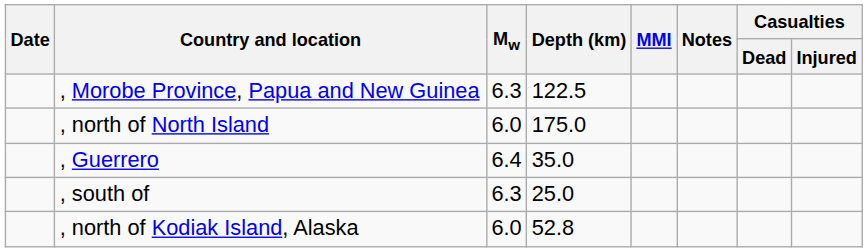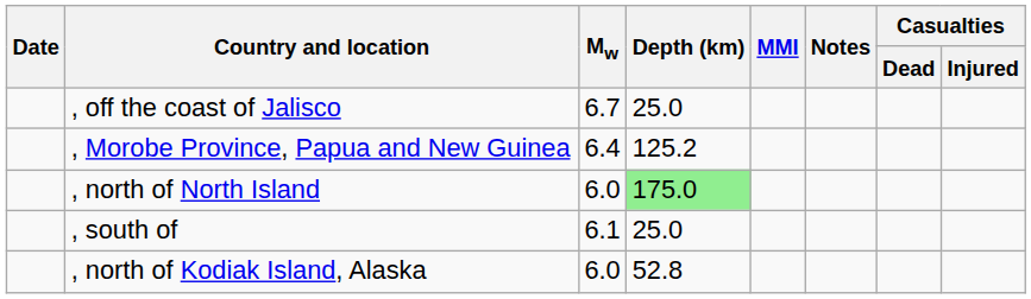 <table class="wikitable sortable sort-under" style="border:1px black; margin-left:1em;">
 <tr>
 <th rowspan="2"><small>Date</small></th>
 <th rowspan="2" style="width: 310px"><small>Country and location</small></th>
 <th rowspan="2"><small>M<sub>w</sub></small></th>
 <th rowspan="2"><small>Depth (km)</small></th>
 <th rowspan="2"><small><a href='#'>MMI</a></small></th>
 <th rowspan="2" class="unsortable"><small>Notes</small></th>
 <th colspan="2"><small>Casualties</small></th>
 </tr>
 <tr>
 <th><small>Dead</small></th>
 <th><small>Injured</small></th>
 </tr>
 <tr>
 <td></td>
+<td>, off the coast of <a href='#'>Jalisco</a></td>
+<td>6.7</td>
+<td>25.0</td>
+<td></td>
+<td></td>
+<td></td>
+<td></td>
+</tr>
+<tr>
+<td></td>
 <td>, <a href='#'>Morobe Province</a>, <a href='#'>Papua and New Guinea</a></td>
-<td>6.3</td>
-<td>122.5</td>
+<td>6.4</td>
+<td>125.2</td>
 <td></td>
 <td></td>
 <td></td>
 <td></td>
 </tr>
 <tr>
 <td></td>
 <td>, north of <a href='#'>North Island</a></td>
 <td>6.0</td>
-<td>175.0</td>
-<td></td>
-<td></td>
-<td></td>
-<td></td>
-</tr>
-<tr>
-<td></td>
-<td>, <a href='#'>Guerrero</a></td>
-<td>6.4</td>
-<td>35.0</td>
+<td style="background: lightgreen;">175.0</td>
 <td></td>
 <td></td>
 <td></td>
 <td></td>
 </tr>
 <tr>
 <td></td>
 <td>, south of</td>
-<td>6.3</td>
+<td>6.1</td>
 <td>25.0</td>
 <td></td>
 <td></td>
 <td></td>
 <td></td>
 </tr>
 <tr>
 <td></td>
 <td>, north of <a href='#'>Kodiak Island</a>, Alaska</td>
 <td>6.0</td>
 <td>52.8</td>
 <td></td>
 <td></td>
 <td></td>
 <td></td>
 </tr>
 </table>
